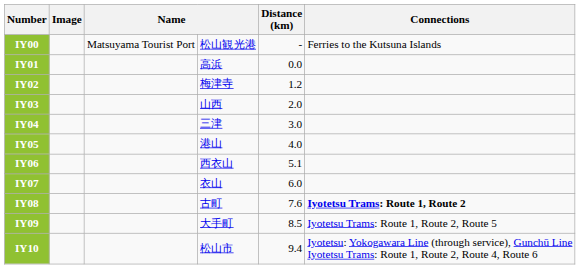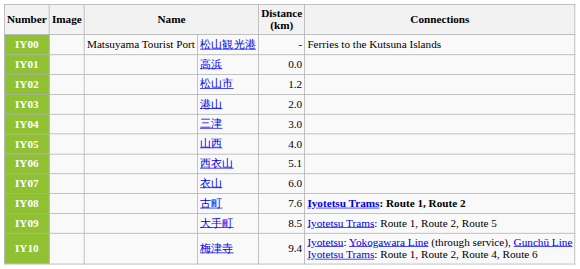 <table class="wikitable" rules="all">
 <tr>
 <th>Number</th>
 <th>Image</th>
 <th colspan="2">Name</th>
 <th style="width:3em;">Distance (km)</th>
 <th>Connections</th>
 </tr>
 <tr>
 <th style="background-color:#90c132; color:#fff;">IY00</th>
 <td></td>
 <td>Matsuyama Tourist Port</td>
 <td><a href='#'>松山観光港</a></td>
 <td style="text-align:right;">-</td>
 <td> Ferries to the Kutsuna Islands</td>
 </tr>
 <tr>
 <th style="background-color:#90c132; color:#fff;">IY01</th>
 <td></td>
 <td></td>
 <td><a href='#'>高浜</a></td>
 <td style="text-align:right;">0.0</td>
 <td> </td>
 </tr>
 <tr>
 <th style="background-color:#90c132; color:#fff;">IY02</th>
 <td></td>
 <td></td>
-<td><a href='#'>梅津寺</a></td>
+<td><a href='#'>松山市</a></td>
 <td style="text-align:right;">1.2</td>
 <td> </td>
 </tr>
 <tr>
 <th style="background-color:#90c132; color:#fff;">IY03</th>
 <td></td>
 <td></td>
-<td><a href='#'>山西</a></td>
+<td><a href='#'>港山</a></td>
 <td style="text-align:right;">2.0</td>
 <td> </td>
 </tr>
 <tr>
 <th style="background-color:#90c132; color:#fff;">IY04</th>
 <td></td>
 <td></td>
 <td><a href='#'>三津</a></td>
 <td style="text-align:right;">3.0</td>
 <td> </td>
 </tr>
 <tr>
 <th style="background-color:#90c132; color:#fff;">IY05</th>
 <td></td>
 <td></td>
-<td><a href='#'>港山</a></td>
+<td><a href='#'>山西</a></td>
 <td style="text-align:right;">4.0</td>
 <td> </td>
 </tr>
 <tr>
 <th style="background-color:#90c132; color:#fff;">IY06</th>
 <td></td>
 <td></td>
 <td><a href='#'>西衣山</a></td>
 <td style="text-align:right;">5.1</td>
 <td> </td>
 </tr>
 <tr>
 <th style="background-color:#90c132; color:#fff;">IY07</th>
 <td></td>
 <td></td>
 <td><a href='#'>衣山</a></td>
 <td style="text-align:right;">6.0</td>
 <td> </td>
 </tr>
 <tr>
 <th style="background-color:#90c132; color:#fff;">IY08</th>
 <td></td>
 <td></td>
 <td><a href='#'>古町</a></td>
 <td style="text-align:right;">7.6</td>
 <td><strong><a href='#'>Iyotetsu Trams</a>: Route 1, Route 2</strong></td>
 </tr>
 <tr>
 <th style="background-color:#90c132; color:#fff;">IY09</th>
 <td></td>
 <td></td>
 <td><a href='#'>大手町</a></td>
 <td style="text-align:right;">8.5</td>
 <td><a href='#'>Iyotetsu Trams</a>: Route 1, Route 2, Route 5</td>
 </tr>
 <tr>
 <th style="background-color:#90c132; color:#fff;">IY10</th>
 <td></td>
 <td></td>
-<td><a href='#'>松山市</a></td>
+<td><a href='#'>梅津寺</a></td>
 <td style="text-align:right;">9.4</td>
 <td><a href='#'>Iyotetsu</a>: <a href='#'>Yokogawara Line</a> (through service), <a href='#'>Gunchū Line</a><br><a href='#'>Iyotetsu Trams</a>: Route 1, Route 2, Route 4, Route 6</td>
 </tr>
 </table>
